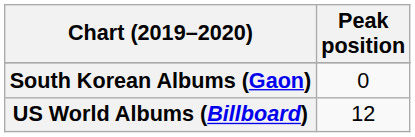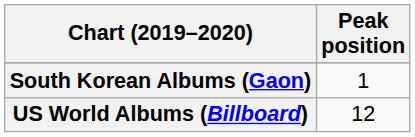 <table class="wikitable sortable plainrowheaders" style="text-align:center">
 <tr>
 <th scope="col">Chart (2019–2020)</th>
 <th scope="col">Peak<br>position</th>
 </tr>
 <tr>
 </tr>
 <tr>
 <th scope="row">South Korean Albums (<a href='#'>Gaon</a>)</th>
-<td>0</td>
+<td>1</td>
 </tr>
 <tr>
 <th scope="row">US World Albums (<em><a href='#'>Billboard</a></em>)</th>
 <td>12</td>
 </tr>
 </table>
